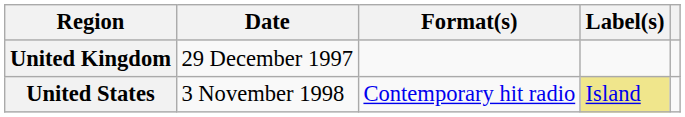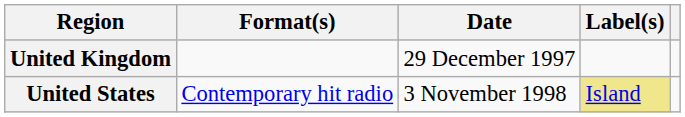 <table class="wikitable plainrowheaders">
 <tr>
 <th scope="col">Region</th>
+<th scope="col">Format(s)</th>
 <th scope="col">Date</th>
-<th scope="col">Format(s)</th>
 <th scope="col">Label(s)</th>
 <th scope="col"></th>
 </tr>
 <tr>
 <th scope="row">United Kingdom</th>
+<td></td>
 <td>29 December 1997</td>
-<td></td>
 <td></td>
 <td></td>
 </tr>
 <tr>
 <th scope="row">United States</th>
+<td><a href='#'>Contemporary hit radio</a></td>
 <td>3 November 1998</td>
-<td><a href='#'>Contemporary hit radio</a></td>
 <td style="background: khaki;"><a href='#'>Island</a></td>
 <td></td>
 </tr>
 </table>
